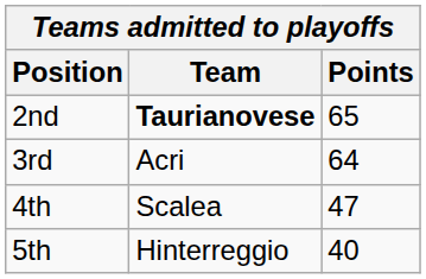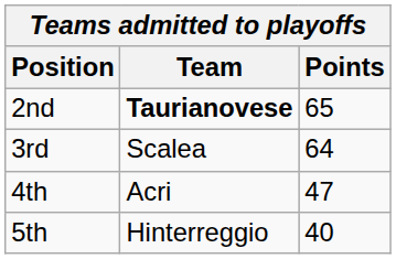 <table class="wikitable">
 <tr>
 <th colspan="3"><em>Teams admitted to playoffs</em></th>
 </tr>
 <tr>
 <th>Position</th>
 <th>Team</th>
 <th>Points</th>
 </tr>
 <tr>
 <td>2nd</td>
 <td><strong>Taurianovese</strong></td>
 <td>65</td>
 </tr>
 <tr>
 <td>3rd</td>
-<td>Acri</td>
+<td>Scalea</td>
 <td>64</td>
 </tr>
 <tr>
 <td>4th</td>
-<td>Scalea</td>
+<td>Acri</td>
 <td>47</td>
 </tr>
 <tr>
 <td>5th</td>
 <td>Hinterreggio</td>
 <td>40</td>
 </tr>
 </table>
